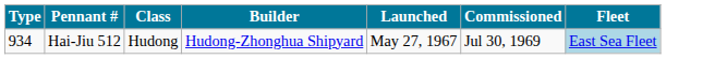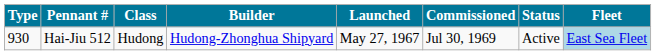 <table class="wikitable">
 <tr>
 <th style="background:#079;color:#fff;">Type</th>
 <th style="background:#079;color:#fff;">Pennant #</th>
 <th style="background:#079;color:#fff;">Class</th>
 <th style="background:#079;color:#fff;">Builder</th>
 <th style="background:#079;color:#fff;">Launched</th>
 <th style="background:#079;color:#fff;">Commissioned</th>
+<th style="background:#079;color:#fff;">Status</th>
 <th style="background:#079;color:#fff;">Fleet</th>
 </tr>
 <tr>
-<td>934</td>
+<td>930</td>
 <td>Hai-Jiu 512</td>
 <td>Hudong</td>
 <td><a href='#'>Hudong-Zhonghua Shipyard</a></td>
 <td>May 27, 1967</td>
 <td>Jul 30, 1969</td>
+<td>Active</td>
 <td style="background: lightblue;"><a href='#'>East Sea Fleet</a></td>
 </tr>
 </table>
